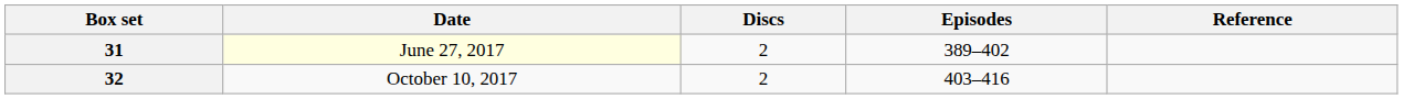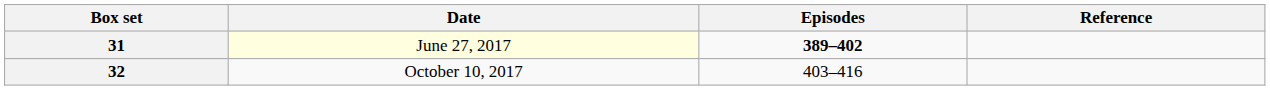 <table class="wikitable" style="text-align: center; width: 60%;">
 <tr>
 <th scope="col" 175px;>Box set</th>
 <th scope="col" 125px;>Date</th>
-<th scope="col">Discs</th>
 <th scope="col">Episodes</th>
 <th scope="col">Reference</th>
 </tr>
 <tr>
 <th scope="row">31</th>
 <td style="background: lightyellow;">June 27, 2017</td>
-<td>2</td>
-<td>389–402</td>
+<td><strong>389–402</strong></td>
 <td></td>
 </tr>
 <tr>
 <th scope="row">32</th>
 <td>October 10, 2017</td>
-<td>2</td>
 <td>403–416</td>
 <td></td>
 </tr>
 </table>
